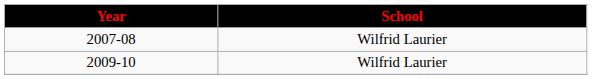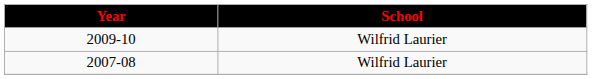 <table class="wikitable" width="40%">
 <tr align="center"  style="background:black;color:red;">
 <td><strong>Year</strong></td>
 <td><strong>School</strong></td>
 </tr>
 <tr align="center" bgcolor="">
-<td>2007-08</td>
+<td>2009-10</td>
 <td>Wilfrid Laurier</td>
 </tr>
 <tr align="center" bgcolor="">
-<td>2009-10</td>
+<td>2007-08</td>
 <td>Wilfrid Laurier</td>
 </tr>
 <tr align="center" bgcolor="">
 </tr>
 </table>
